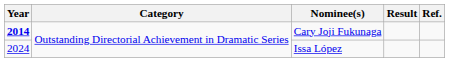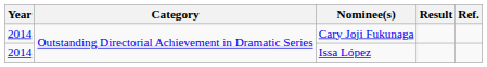 <table class="wikitable plainrowheaders">
 <tr>
 <th>Year</th>
 <th>Category</th>
 <th>Nominee(s)</th>
 <th>Result</th>
 <th>Ref.</th>
 </tr>
 <tr>
-<td><strong><a href='#'>2014</a></strong></td>
+<td><a href='#'>2014</a></td>
 <td rowspan="2"><a href='#'>Outstanding Directorial Achievement in Dramatic Series</a></td>
 <td><a href='#'>Cary Joji Fukunaga</a> </td>
 <td></td>
 <td align="center"></td>
 </tr>
 <tr>
-<td><a href='#'>2024</a></td>
+<td><a href='#'>2014</a></td>
 <td><a href='#'>Issa López</a> </td>
 <td></td>
 <td align="center"></td>
 </tr>
 </table>
